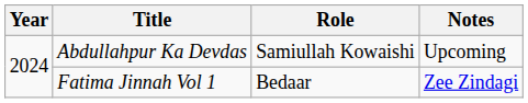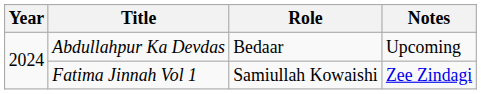 <table class="wikitable">
 <tr>
 <th>Year</th>
 <th>Title</th>
 <th>Role</th>
 <th>Notes</th>
 </tr>
 <tr>
 <td rowspan="2">2024</td>
 <td><em>Abdullahpur Ka Devdas</em></td>
-<td>Samiullah Kowaishi</td>
+<td>Bedaar</td>
 <td>Upcoming</td>
 </tr>
 <tr>
 <td><em>Fatima Jinnah Vol 1</em></td>
-<td>Bedaar</td>
+<td>Samiullah Kowaishi</td>
 <td><a href='#'>Zee Zindagi</a></td>
 </tr>
 </table>
